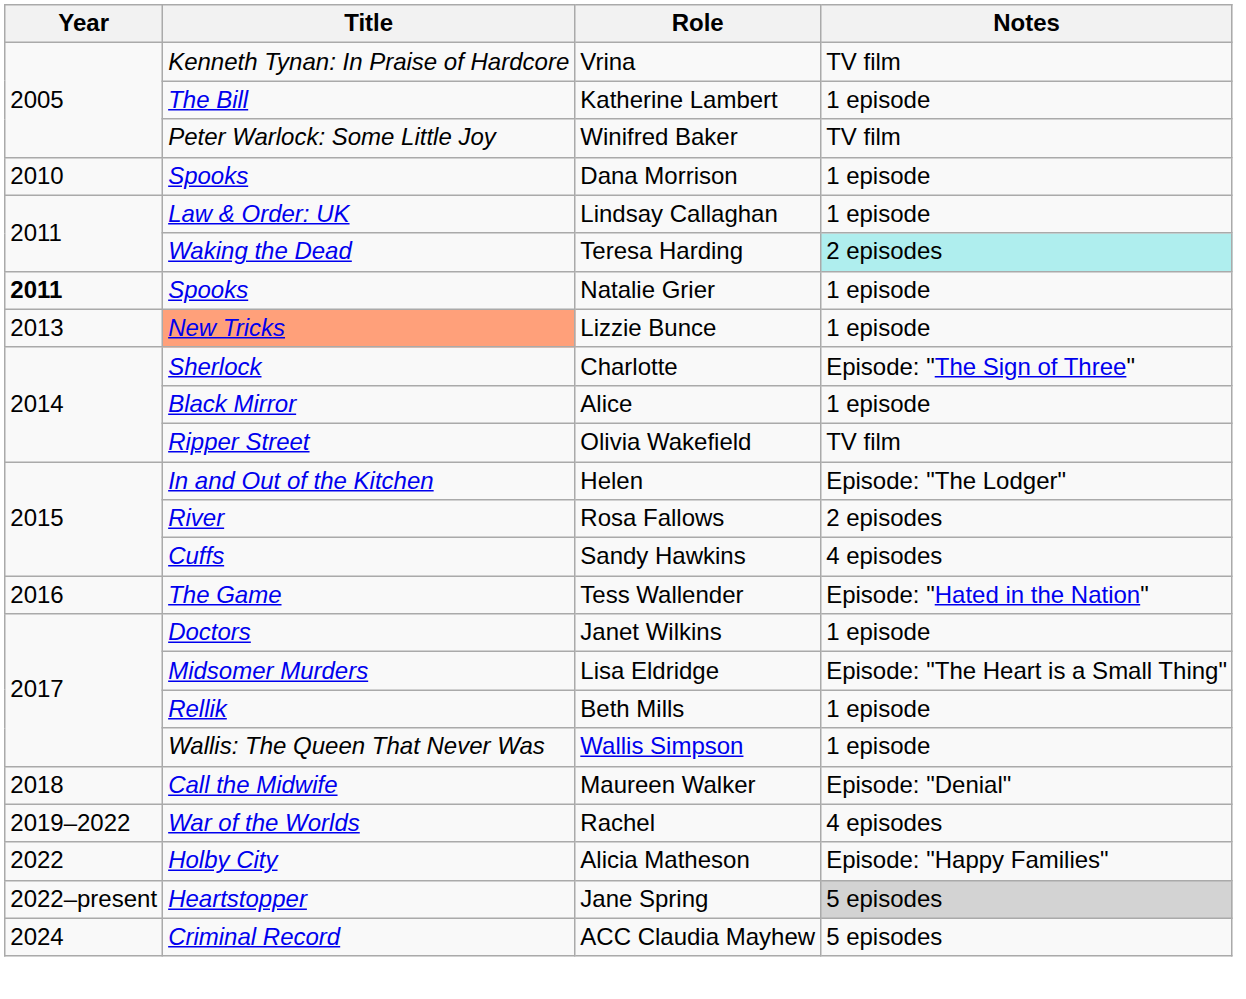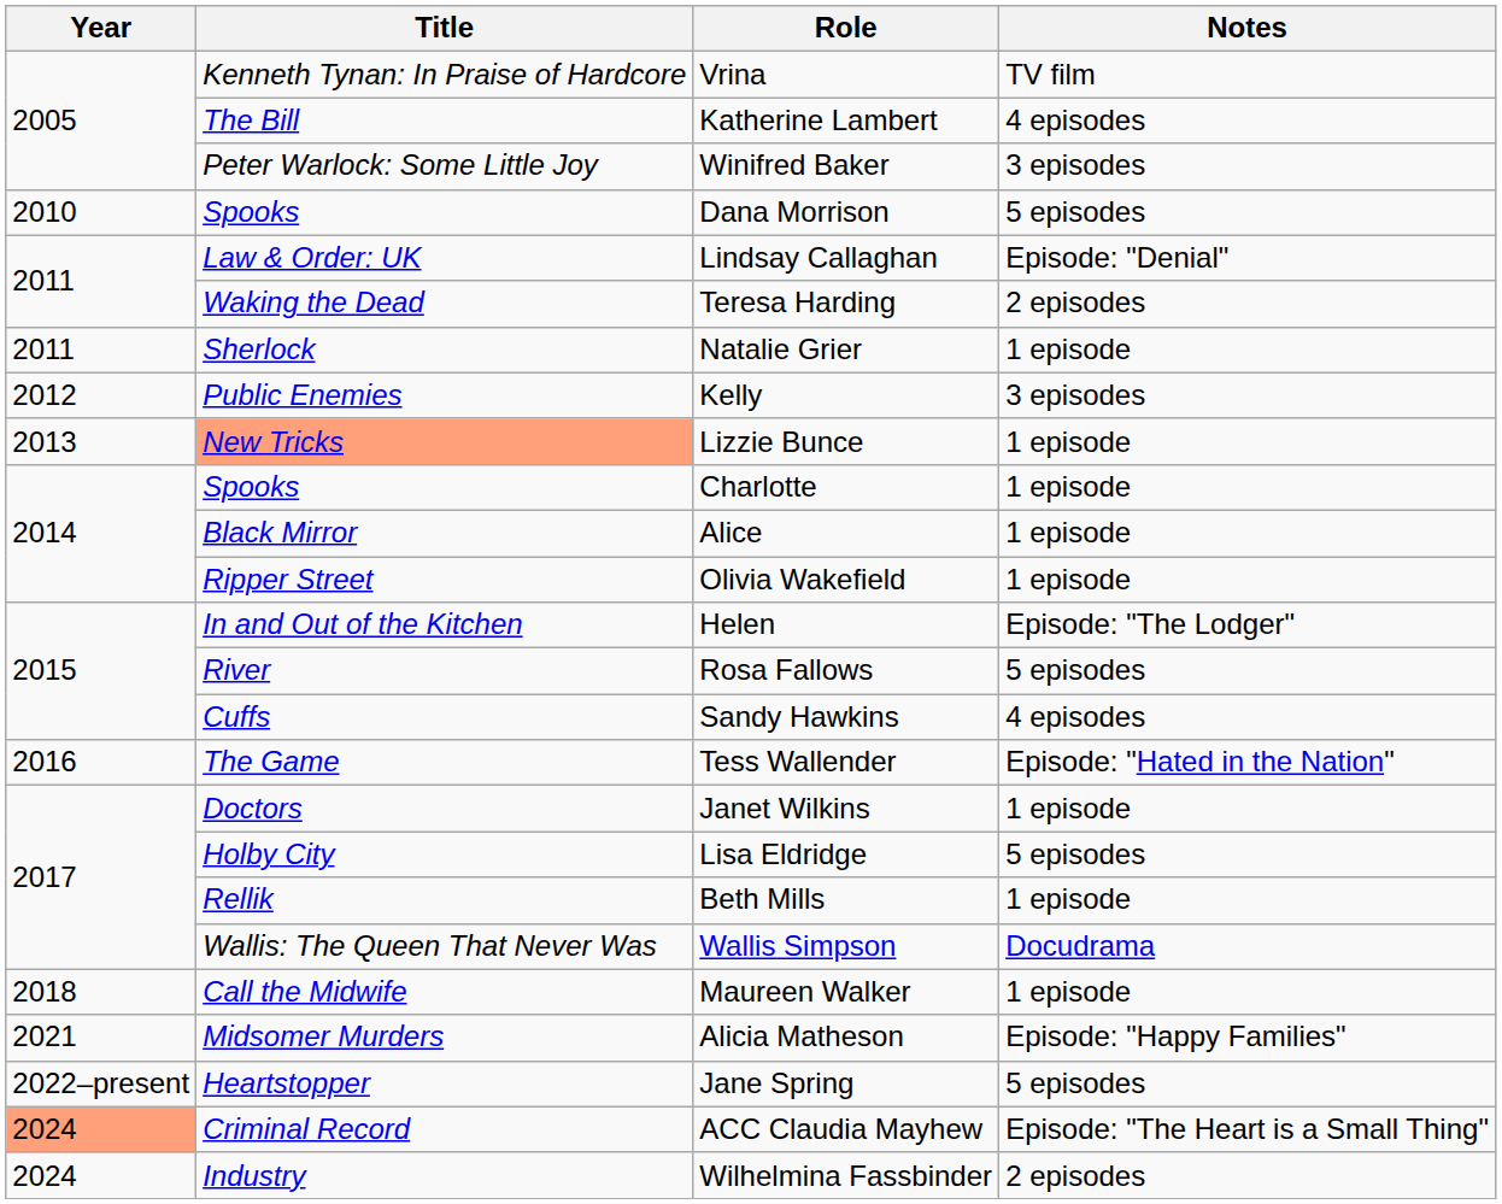 <table class="wikitable">
 <tr>
 <th>Year</th>
 <th>Title</th>
 <th>Role</th>
 <th>Notes</th>
 </tr>
 <tr>
 <td rowspan="3">2005</td>
 <td><em>Kenneth Tynan: In Praise of Hardcore</em></td>
 <td>Vrina</td>
 <td>TV film</td>
 </tr>
 <tr>
 <td><em><a href='#'>The Bill</a></em></td>
 <td>Katherine Lambert</td>
-<td>1 episode</td>
+<td>4 episodes</td>
 </tr>
 <tr>
 <td><em>Peter Warlock: Some Little Joy</em></td>
 <td>Winifred Baker</td>
-<td>TV film</td>
+<td>3 episodes</td>
 </tr>
 <tr>
 <td>2010</td>
 <td><em><a href='#'>Spooks</a></em></td>
 <td>Dana Morrison</td>
-<td>1 episode</td>
+<td>5 episodes</td>
 </tr>
 <tr>
 <td rowspan="2">2011</td>
 <td><em><a href='#'>Law & Order: UK</a></em></td>
 <td>Lindsay Callaghan</td>
-<td>1 episode</td>
+<td>Episode: "Denial"</td>
 </tr>
 <tr>
 <td><em><a href='#'>Waking the Dead</a></em></td>
 <td>Teresa Harding</td>
-<td style="background: paleturquoise;">2 episodes</td>
+<td>2 episodes</td>
 </tr>
 <tr>
-<td><strong>2011</strong></td>
-<td><em><a href='#'>Spooks</a></em></td>
+<td>2011</td>
+<td><em><a href='#'>Sherlock</a></em></td>
 <td>Natalie Grier</td>
 <td>1 episode</td>
+</tr>
+<tr>
+<td>2012</td>
+<td><em><a href='#'>Public Enemies</a></em></td>
+<td>Kelly</td>
+<td>3 episodes</td>
 </tr>
 <tr>
 <td>2013</td>
 <td style="background: lightsalmon;"><em><a href='#'>New Tricks</a></em></td>
 <td>Lizzie Bunce</td>
 <td>1 episode</td>
 </tr>
 <tr>
 <td rowspan="3">2014</td>
-<td><em><a href='#'>Sherlock</a></em></td>
+<td><em><a href='#'>Spooks</a></em></td>
 <td>Charlotte</td>
-<td>Episode: "<a href='#'>The Sign of Three</a>"</td>
+<td>1 episode</td>
 </tr>
 <tr>
 <td><em><a href='#'>Black Mirror</a></em></td>
 <td>Alice</td>
 <td>1 episode</td>
 </tr>
 <tr>
 <td><em><a href='#'>Ripper Street</a></em></td>
 <td>Olivia Wakefield</td>
-<td>TV film</td>
+<td>1 episode</td>
 </tr>
 <tr>
 <td rowspan="3">2015</td>
 <td><em><a href='#'>In and Out of the Kitchen</a></em></td>
 <td>Helen</td>
 <td>Episode: "The Lodger"</td>
 </tr>
 <tr>
 <td><em><a href='#'>River</a></em></td>
 <td>Rosa Fallows</td>
-<td>2 episodes</td>
+<td>5 episodes</td>
 </tr>
 <tr>
 <td><em><a href='#'>Cuffs</a></em></td>
 <td>Sandy Hawkins</td>
 <td>4 episodes</td>
 </tr>
 <tr>
 <td>2016</td>
 <td><em><a href='#'>The Game</a></em></td>
 <td>Tess Wallender</td>
 <td>Episode: "<a href='#'>Hated in the Nation</a>"</td>
 </tr>
 <tr>
 <td rowspan="4">2017</td>
 <td><em><a href='#'>Doctors</a></em></td>
 <td>Janet Wilkins</td>
 <td>1 episode</td>
 </tr>
 <tr>
-<td><em><a href='#'>Midsomer Murders</a></em></td>
+<td><em><a href='#'>Holby City</a></em></td>
 <td>Lisa Eldridge</td>
-<td>Episode: "The Heart is a Small Thing"</td>
+<td>5 episodes</td>
 </tr>
 <tr>
 <td><em><a href='#'>Rellik</a></em></td>
 <td>Beth Mills</td>
 <td>1 episode</td>
 </tr>
 <tr>
 <td><em>Wallis: The Queen That Never Was</em></td>
 <td><a href='#'>Wallis Simpson</a></td>
-<td>1 episode</td>
+<td><a href='#'>Docudrama</a></td>
 </tr>
 <tr>
 <td>2018</td>
 <td><em><a href='#'>Call the Midwife</a></em></td>
 <td>Maureen Walker</td>
-<td>Episode: "Denial"</td>
+<td>1 episode</td>
 </tr>
 <tr>
-<td>2019–2022</td>
-<td><em><a href='#'>War of the Worlds</a></em></td>
-<td>Rachel</td>
-<td>4 episodes</td>
-</tr>
-<tr>
-<td>2022</td>
-<td><em><a href='#'>Holby City</a></em></td>
+<td>2021</td>
+<td><em><a href='#'>Midsomer Murders</a></em></td>
 <td>Alicia Matheson</td>
 <td>Episode: "Happy Families"</td>
 </tr>
 <tr>
 <td>2022–present</td>
 <td><em><a href='#'>Heartstopper</a></em></td>
 <td>Jane Spring</td>
-<td style="background: lightgrey;">5 episodes</td>
+<td>5 episodes</td>
+</tr>
+<tr>
+<td style="background: lightsalmon;">2024</td>
+<td><em><a href='#'>Criminal Record</a></em></td>
+<td>ACC Claudia Mayhew</td>
+<td>Episode: "The Heart is a Small Thing"</td>
 </tr>
 <tr>
 <td>2024</td>
-<td><em><a href='#'>Criminal Record</a></em></td>
-<td>ACC Claudia Mayhew</td>
-<td>5 episodes</td>
+<td><em><a href='#'>Industry</a></em></td>
+<td>Wilhelmina Fassbinder</td>
+<td>2 episodes</td>
 </tr>
 </table>
